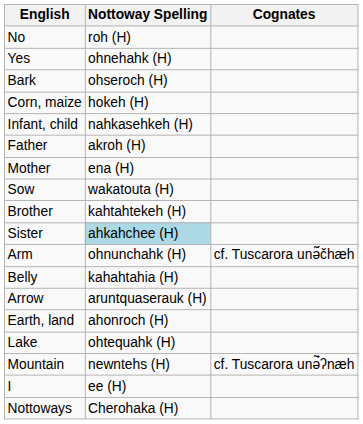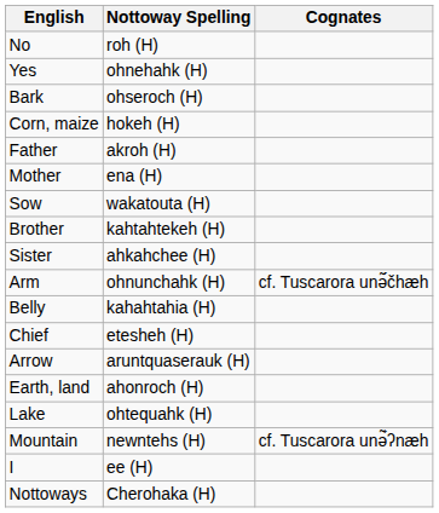 <table class="wikitable">
 <tr>
 <th>English</th>
 <th>Nottoway Spelling</th>
 <th>Cognates</th>
 </tr>
 <tr>
 <td>No</td>
 <td>roh (H)</td>
 <td></td>
 </tr>
 <tr>
 <td>Yes</td>
 <td>ohnehahk (H)</td>
 <td></td>
 </tr>
 <tr>
 <td>Bark</td>
 <td>ohseroch (H)</td>
 <td></td>
 </tr>
 <tr>
 <td>Corn, maize</td>
 <td>hokeh (H)</td>
 <td></td>
 </tr>
 <tr>
-<td>Infant, child</td>
-<td>nahkasehkeh (H)</td>
-<td></td>
-</tr>
-<tr>
 <td>Father</td>
 <td>akroh (H)</td>
 <td></td>
 </tr>
 <tr>
 <td>Mother</td>
 <td>ena (H)</td>
 <td></td>
 </tr>
 <tr>
 <td>Sow</td>
 <td>wakatouta (H)</td>
 <td></td>
 </tr>
 <tr>
 <td>Brother</td>
 <td>kahtahtekeh (H)</td>
 <td></td>
 </tr>
 <tr>
 <td>Sister</td>
-<td style="background: lightblue;">ahkahchee (H)</td>
+<td>ahkahchee (H)</td>
 <td></td>
 </tr>
 <tr>
 <td>Arm</td>
 <td>ohnunchahk (H)</td>
 <td>cf. Tuscarora unə̃́čhæh</td>
 </tr>
 <tr>
 <td>Belly</td>
 <td>kahahtahia (H)</td>
+<td></td>
+</tr>
+<tr>
+<td>Chief</td>
+<td>etesheh (H)</td>
 <td></td>
 </tr>
 <tr>
 <td>Arrow</td>
 <td>aruntquaserauk (H)</td>
 <td></td>
 </tr>
 <tr>
 <td>Earth, land</td>
 <td>ahonroch (H)</td>
 <td></td>
 </tr>
 <tr>
 <td>Lake</td>
 <td>ohtequahk (H)</td>
 </tr>
 <tr>
 <td>Mountain</td>
 <td>newntehs (H)</td>
 <td>cf. Tuscarora unə̃́ʔnæh</td>
 </tr>
 <tr>
 <td>I</td>
 <td>ee (H)</td>
 <td></td>
 </tr>
 <tr>
 <td>Nottoways</td>
 <td>Cherohaka (H)</td>
 <td></td>
 </tr>
 </table>
